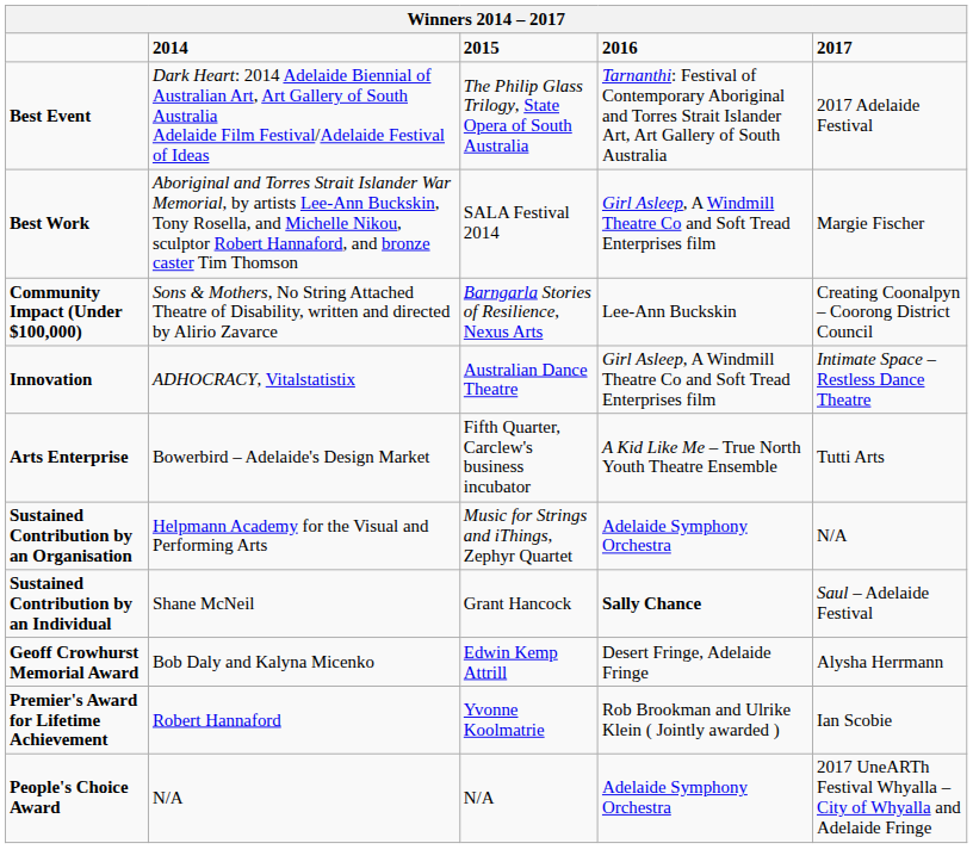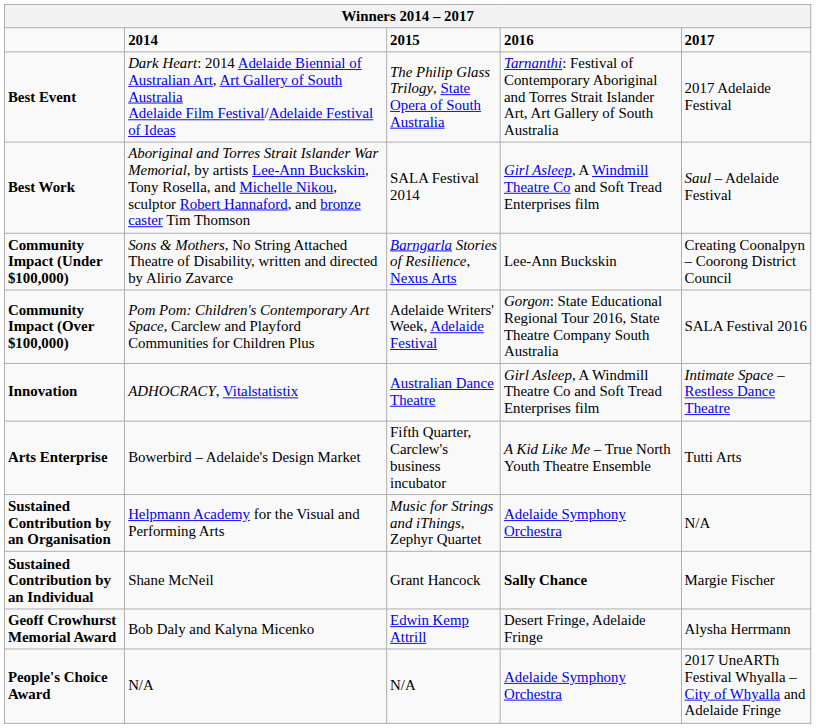 <table class="wikitable">
 <tr>
 <th colspan="5"><strong>Winners 2014 – 2017</strong></th>
 </tr>
 <tr>
 <td></td>
 <td><strong>2014</strong></td>
 <td><strong>2015</strong></td>
 <td><strong>2016</strong></td>
 <td><strong>2017</strong></td>
 </tr>
 <tr>
 <td><strong>Best Event</strong></td>
 <td><em>Dark Heart</em>: 2014 <a href='#'>Adelaide Biennial of Australian Art</a>, <a href='#'>Art Gallery of South Australia</a><br><a href='#'>Adelaide Film Festival</a>/<a href='#'>Adelaide Festival of Ideas</a></td>
 <td><em>The Philip Glass Trilogy</em>, <a href='#'>State Opera of South Australia</a></td>
 <td><em><a href='#'>Tarnanthi</a></em>: Festival of Contemporary Aboriginal and Torres Strait Islander Art, Art Gallery of South Australia</td>
 <td>2017 Adelaide Festival</td>
 </tr>
 <tr>
 <td><strong>Best Work</strong></td>
 <td><em>Aboriginal and Torres Strait Islander War Memorial</em>, by  artists <a href='#'>Lee-Ann Buckskin</a>, Tony Rosella, and <a href='#'>Michelle Nikou</a>, sculptor <a href='#'>Robert Hannaford</a>, and <a href='#'>bronze caster</a> Tim Thomson</td>
 <td>SALA Festival 2014</td>
 <td><em><a href='#'>Girl Asleep</a></em>, A <a href='#'>Windmill Theatre Co</a> and Soft Tread Enterprises film</td>
-<td>Margie Fischer</td>
+<td><em>Saul</em> – Adelaide Festival</td>
 </tr>
 <tr>
 <td><strong>Community Impact (Under $100,000)</strong></td>
 <td><em>Sons & Mothers</em>, No String Attached Theatre of Disability, written and directed by Alirio Zavarce</td>
 <td><em><a href='#'>Barngarla</a> Stories of Resilience</em>, <a href='#'>Nexus Arts</a></td>
 <td>Lee-Ann Buckskin</td>
 <td>Creating Coonalpyn – Coorong District Council</td>
+</tr>
+<tr>
+<td><strong>Community Impact (Over $100,000)</strong></td>
+<td><em>Pom Pom: Children's Contemporary Art Space</em>, Carclew and Playford Communities for Children Plus</td>
+<td>Adelaide Writers' Week, <a href='#'>Adelaide Festival</a></td>
+<td><em>Gorgon</em>: State Educational Regional Tour 2016, State Theatre Company South Australia</td>
+<td>SALA Festival 2016</td>
 </tr>
 <tr>
 <td><strong>Innovation</strong></td>
 <td><em>ADHOCRACY</em>, <a href='#'>Vitalstatistix</a></td>
 <td><a href='#'>Australian Dance Theatre</a></td>
 <td><em>Girl Asleep</em>, A Windmill Theatre Co and Soft Tread Enterprises film</td>
 <td><em>Intimate Space</em> – <a href='#'>Restless Dance Theatre</a></td>
 </tr>
 <tr>
 <td><strong>Arts Enterprise</strong></td>
 <td>Bowerbird – Adelaide's Design Market</td>
 <td>Fifth Quarter, Carclew's business incubator</td>
 <td><em>A Kid Like Me</em> – True North Youth Theatre Ensemble</td>
 <td>Tutti Arts</td>
 </tr>
 <tr>
 <td><strong>Sustained Contribution by an Organisation</strong></td>
 <td><a href='#'>Helpmann Academy</a> for the Visual and Performing Arts</td>
 <td><em>Music for Strings and iThings</em>, Zephyr Quartet</td>
 <td><a href='#'>Adelaide Symphony Orchestra</a></td>
 <td>N/A</td>
 </tr>
 <tr>
 <td><strong>Sustained Contribution by an Individual</strong></td>
 <td>Shane McNeil</td>
 <td>Grant Hancock</td>
 <td><strong>Sally Chance</strong></td>
-<td><em>Saul</em> – Adelaide Festival</td>
+<td>Margie Fischer</td>
 </tr>
 <tr>
 <td><strong>Geoff Crowhurst Memorial Award</strong></td>
 <td>Bob Daly and Kalyna Micenko</td>
 <td><a href='#'>Edwin Kemp Attrill</a></td>
 <td>Desert Fringe, Adelaide Fringe</td>
 <td>Alysha Herrmann</td>
 </tr>
 <tr>
-<td><strong>Premier's Award for Lifetime Achievement</strong></td>
-<td><a href='#'>Robert Hannaford</a></td>
-<td><a href='#'>Yvonne Koolmatrie</a></td>
-<td>Rob Brookman and Ulrike Klein ( Jointly awarded )</td>
-<td>Ian Scobie</td>
-</tr>
-<tr>
 <td><strong>People's Choice Award</strong></td>
 <td>N/A</td>
 <td>N/A</td>
 <td><a href='#'>Adelaide Symphony Orchestra</a></td>
 <td>2017 UneARTh Festival Whyalla – <a href='#'>City of Whyalla</a> and Adelaide Fringe</td>
 </tr>
 </table>
